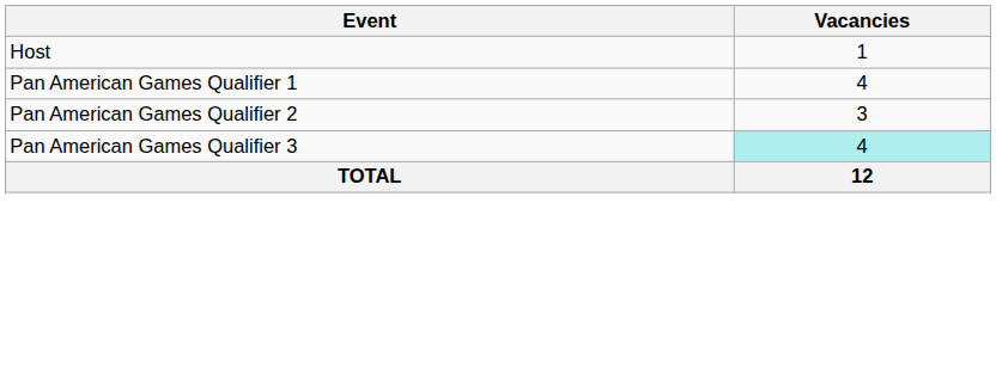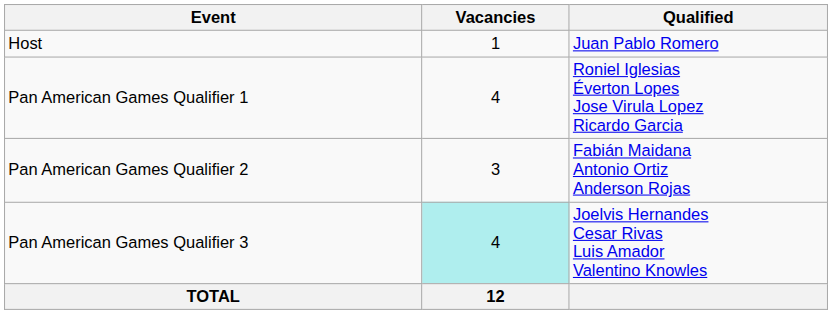 <table class = "wikitable" width=800>
 <tr>
 <th>Event</th>
 <th>Vacancies</th>
+<th>Qualified</th>
 </tr>
 <tr>
 <td>Host</td>
 <td align="center">1</td>
+<td> <a href='#'>Juan Pablo Romero</a></td>
 </tr>
 <tr>
 <td>Pan American Games Qualifier 1</td>
 <td align="center">4</td>
+<td> <a href='#'>Roniel Iglesias</a> <br> <a href='#'>Éverton Lopes</a> <br>  <a href='#'>Jose Virula Lopez</a> <br>  <a href='#'>Ricardo Garcia</a></td>
 </tr>
 <tr>
 <td>Pan American Games Qualifier 2</td>
 <td align="center">3</td>
+<td> <a href='#'>Fabián Maidana</a> <br>  <a href='#'>Antonio Ortiz</a> <br>  <a href='#'>Anderson Rojas</a></td>
 </tr>
 <tr>
 <td>Pan American Games Qualifier 3</td>
 <td align="center" style="background: paleturquoise;">4</td>
+<td> <a href='#'>Joelvis Hernandes</a> <br>  <a href='#'>Cesar Rivas</a><br>  <a href='#'>Luis Amador</a> <br>  <a href='#'>Valentino Knowles</a></td>
 </tr>
 <tr>
 <th colspan="1">TOTAL</th>
 <th>12</th>
+<th></th>
 </tr>
 </table>
